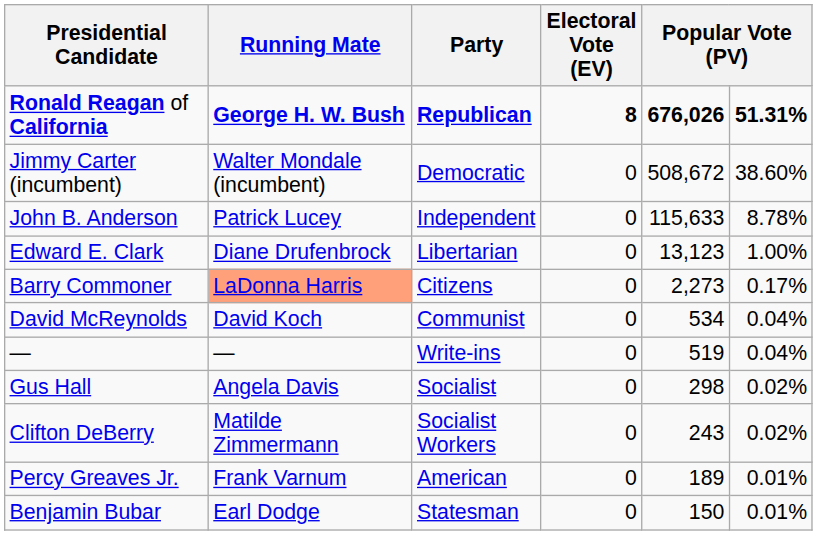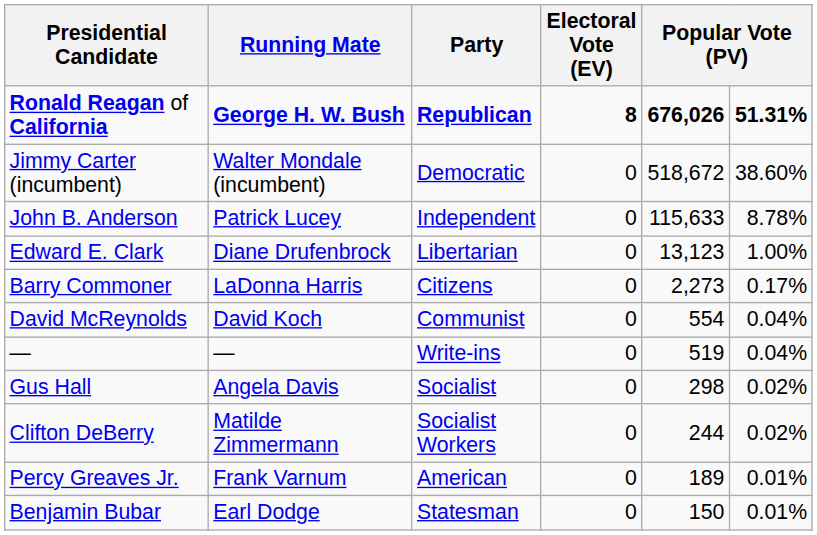 <table class="wikitable">
 <tr>
 <th width="25%">Presidential Candidate</th>
 <th width="25%"><a href='#'>Running Mate</a></th>
 <th width="13%">Party</th>
 <th width="12%">Electoral Vote (EV)</th>
 <th colspan="2" width="18%">Popular Vote (PV)</th>
 </tr>
 <tr>
 <td><strong><a href='#'>Ronald Reagan</a></strong> of <strong><a href='#'>California</a></strong></td>
 <td><strong><a href='#'>George H. W. Bush</a></strong></td>
 <td><strong><a href='#'>Republican</a></strong></td>
 <td align="right"><strong>8</strong></td>
 <td align="right"><strong>676,026</strong></td>
 <td align="right"><strong>51.31%</strong></td>
 </tr>
 <tr>
 <td><a href='#'>Jimmy Carter</a> (incumbent)</td>
 <td><a href='#'>Walter Mondale</a> (incumbent)</td>
 <td><a href='#'>Democratic</a></td>
 <td align="right">0</td>
-<td align="right">508,672</td>
+<td align="right">518,672</td>
 <td align="right">38.60%</td>
 </tr>
 <tr>
 <td><a href='#'>John B. Anderson</a></td>
 <td><a href='#'>Patrick Lucey</a></td>
 <td><a href='#'>Independent</a></td>
 <td align="right">0</td>
 <td align="right">115,633</td>
 <td align="right">8.78%</td>
 </tr>
 <tr>
 <td><a href='#'>Edward E. Clark</a></td>
 <td><a href='#'>Diane Drufenbrock</a></td>
 <td><a href='#'>Libertarian</a></td>
 <td align="right">0</td>
 <td align="right">13,123</td>
 <td align="right">1.00%</td>
 </tr>
 <tr>
 <td><a href='#'>Barry Commoner</a></td>
-<td style="background: lightsalmon;"><a href='#'>LaDonna Harris</a></td>
+<td><a href='#'>LaDonna Harris</a></td>
 <td><a href='#'>Citizens</a></td>
 <td align="right">0</td>
 <td align="right">2,273</td>
 <td align="right">0.17%</td>
 </tr>
 <tr>
 <td><a href='#'>David McReynolds</a></td>
 <td><a href='#'>David Koch</a></td>
 <td><a href='#'>Communist</a></td>
 <td align="right">0</td>
-<td align="right">534</td>
+<td align="right">554</td>
 <td align="right">0.04%</td>
 </tr>
 <tr>
 <td>—</td>
 <td>—</td>
 <td><a href='#'>Write-ins</a></td>
 <td align="right">0</td>
 <td align="right">519</td>
 <td align="right">0.04%</td>
 </tr>
 <tr>
 <td><a href='#'>Gus Hall</a></td>
 <td><a href='#'>Angela Davis</a></td>
 <td><a href='#'>Socialist</a></td>
 <td align="right">0</td>
 <td align="right">298</td>
 <td align="right">0.02%</td>
 </tr>
 <tr>
 <td><a href='#'>Clifton DeBerry</a></td>
 <td><a href='#'>Matilde Zimmermann</a></td>
 <td><a href='#'>Socialist Workers</a></td>
 <td align="right">0</td>
-<td align="right">243</td>
+<td align="right">244</td>
 <td align="right">0.02%</td>
 </tr>
 <tr>
 <td><a href='#'>Percy Greaves Jr.</a></td>
 <td><a href='#'>Frank Varnum</a></td>
 <td><a href='#'>American</a></td>
 <td align="right">0</td>
 <td align="right">189</td>
 <td align="right">0.01%</td>
 </tr>
 <tr>
 <td><a href='#'>Benjamin Bubar</a></td>
 <td><a href='#'>Earl Dodge</a></td>
 <td><a href='#'>Statesman</a></td>
 <td align="right">0</td>
 <td align="right">150</td>
 <td align="right">0.01%</td>
 </tr>
 </table>
